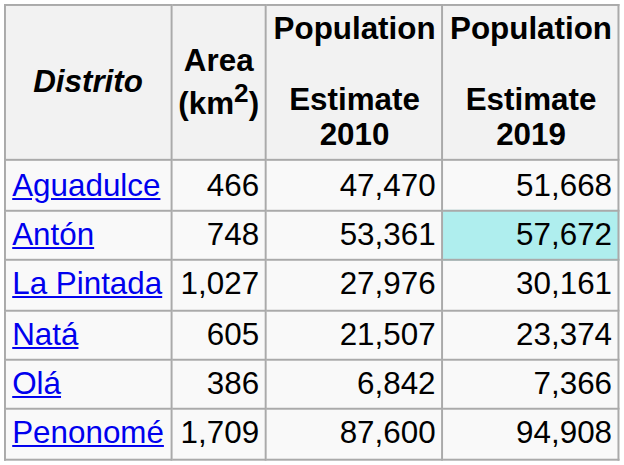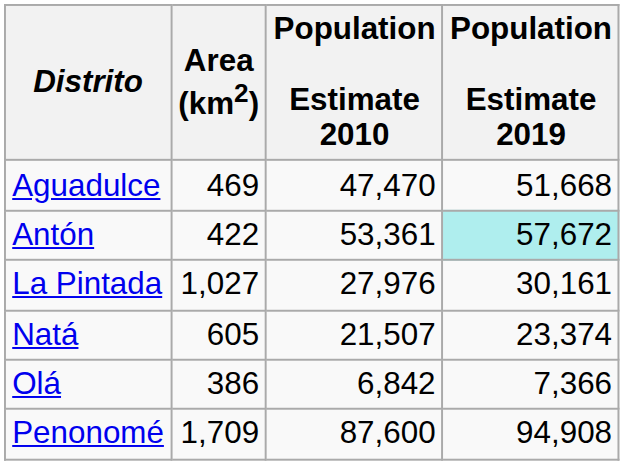 <table class="sortable wikitable">
 <tr>
 <th><em>Distrito</em></th>
 <th>Area<br>(km<sup>2</sup>)</th>
 <th>Population <br><br>Estimate<br>2010</th>
 <th>Population <br><br>Estimate<br>2019</th>
 </tr>
 <tr>
 <td><a href='#'>Aguadulce</a></td>
-<td align="right">466</td>
+<td align="right">469</td>
 <td align="right">47,470</td>
 <td align="right">51,668</td>
 </tr>
 <tr>
 <td><a href='#'>Antón</a></td>
-<td align="right">748</td>
+<td align="right">422</td>
 <td align="right">53,361</td>
 <td align="right" style="background: paleturquoise;">57,672</td>
 </tr>
 <tr>
 <td><a href='#'>La Pintada</a></td>
 <td align="right">1,027</td>
 <td align="right">27,976</td>
 <td align="right">30,161</td>
 </tr>
 <tr>
 <td><a href='#'>Natá</a></td>
 <td align="right">605</td>
 <td align="right">21,507</td>
 <td align="right">23,374</td>
 </tr>
 <tr>
 <td><a href='#'>Olá</a></td>
 <td align="right">386</td>
 <td align="right">6,842</td>
 <td align="right">7,366</td>
 </tr>
 <tr>
 <td><a href='#'>Penonomé</a></td>
 <td align="right">1,709</td>
 <td align="right">87,600</td>
 <td align="right">94,908</td>
 </tr>
 </table>
